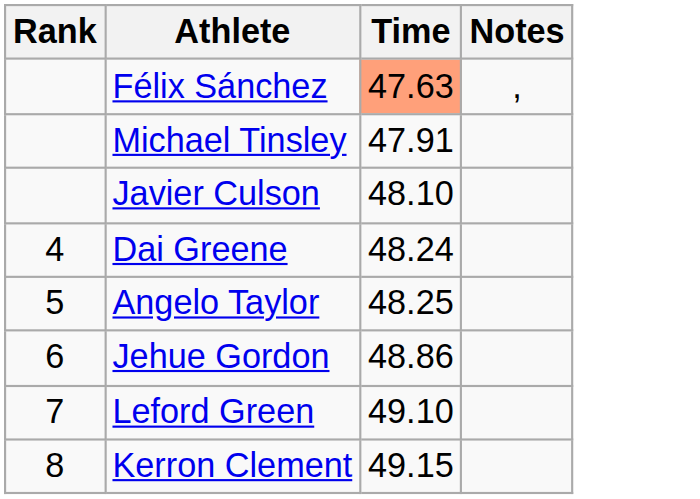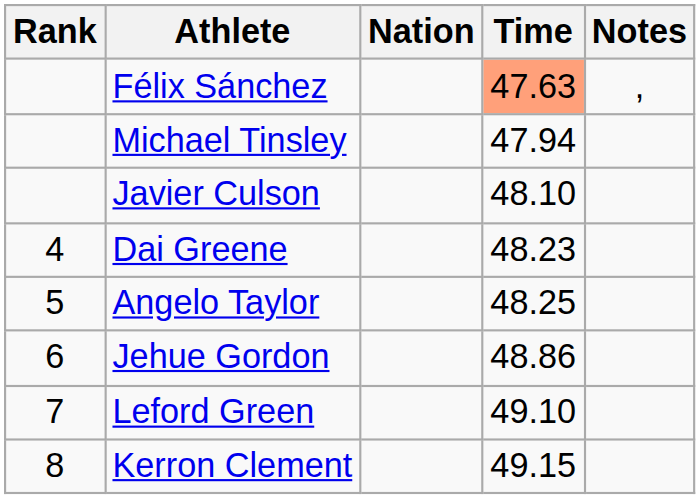 <table class="wikitable sortable" style="text-align:center">
 <tr>
 <th>Rank</th>
 <th>Athlete</th>
+<th>Nation</th>
 <th>Time</th>
 <th>Notes</th>
 </tr>
 <tr>
 <td></td>
 <td align=left><a href='#'>Félix Sánchez</a></td>
+<td align=left></td>
 <td style="background: lightsalmon;">47.63</td>
 <td>, </td>
 </tr>
 <tr>
 <td></td>
 <td align=left><a href='#'>Michael Tinsley</a></td>
-<td>47.91</td>
+<td align=left></td>
+<td>47.94</td>
 <td></td>
 </tr>
 <tr>
 <td></td>
 <td align=left><a href='#'>Javier Culson</a></td>
+<td align=left></td>
 <td>48.10</td>
 <td></td>
 </tr>
 <tr>
 <td>4</td>
 <td align=left><a href='#'>Dai Greene</a></td>
-<td>48.24</td>
+<td align=left></td>
+<td>48.23</td>
 <td></td>
 </tr>
 <tr>
 <td>5</td>
 <td align=left><a href='#'>Angelo Taylor</a></td>
+<td align=left></td>
 <td>48.25</td>
 <td></td>
 </tr>
 <tr>
 <td>6</td>
 <td align=left><a href='#'>Jehue Gordon</a></td>
+<td align=left></td>
 <td>48.86</td>
 <td></td>
 </tr>
 <tr>
 <td>7</td>
 <td align=left><a href='#'>Leford Green</a></td>
+<td align=left></td>
 <td>49.10</td>
 <td></td>
 </tr>
 <tr>
 <td>8</td>
 <td align=left><a href='#'>Kerron Clement</a></td>
+<td align=left></td>
 <td>49.15</td>
 <td></td>
 </tr>
 </table>
